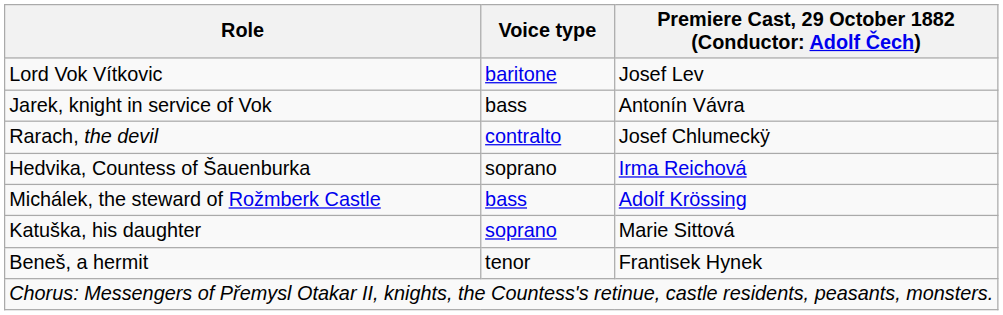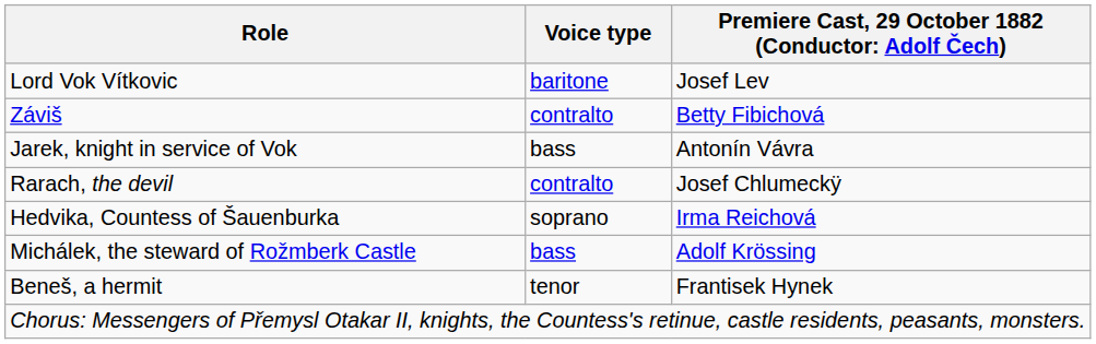 <table class="wikitable">
 <tr>
 <th>Role</th>
 <th>Voice type</th>
 <th>Premiere Cast, 29 October 1882<br>(Conductor: <a href='#'>Adolf Čech</a>)</th>
 </tr>
 <tr>
 <td>Lord Vok Vítkovic</td>
 <td><a href='#'>baritone</a></td>
 <td>Josef Lev</td>
+</tr>
+<tr>
+<td><a href='#'>Záviš</a></td>
+<td><a href='#'>contralto</a></td>
+<td><a href='#'>Betty Fibichová</a></td>
 </tr>
 <tr>
 <td>Jarek, knight in service of Vok</td>
 <td>bass</td>
 <td>Antonín Vávra</td>
 </tr>
 <tr>
 <td>Rarach, <em>the devil</em></td>
 <td><a href='#'>contralto</a></td>
 <td>Josef Chlumeckÿ</td>
 </tr>
 <tr>
 <td>Hedvika, Countess of Šauenburka</td>
 <td>soprano</td>
 <td><a href='#'>Irma Reichová</a></td>
 </tr>
 <tr>
 <td>Michálek, the steward of <a href='#'>Rožmberk Castle</a></td>
 <td><a href='#'>bass</a></td>
 <td><a href='#'>Adolf Krössing</a></td>
 </tr>
 <tr>
-<td>Katuška, his daughter</td>
-<td><a href='#'>soprano</a></td>
-<td>Marie Sittová</td>
-</tr>
-<tr>
 <td>Beneš, a hermit</td>
 <td>tenor</td>
 <td>Frantisek Hynek</td>
 </tr>
 <tr>
 <td colspan="3"><em>Chorus: Messengers of Přemysl Otakar II, knights, the Countess's retinue, castle residents, peasants, monsters.</em></td>
 </tr>
 </table>
